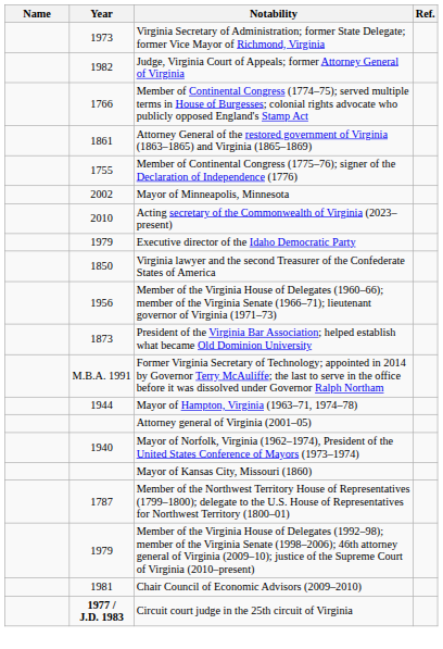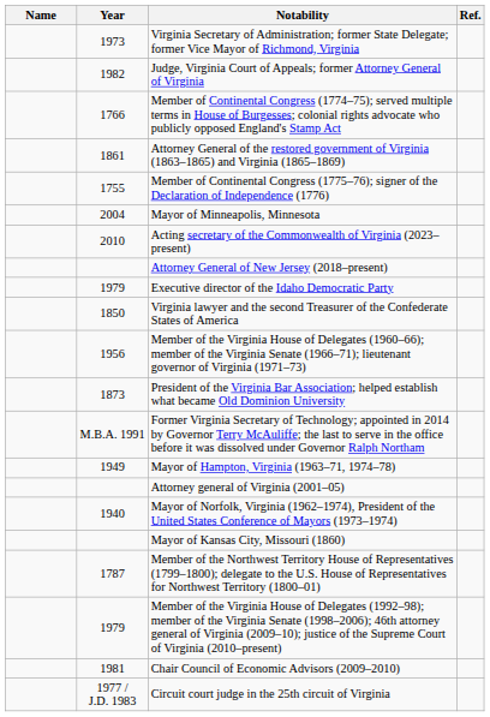 <table class="wikitable sortable" style="width:100%">
 <tr>
 <th width="15%">Name</th>
 <th width="15%">Year</th>
 <th width="65%" class="unsortable">Notability</th>
 <th width="5%" class="unsortable">Ref.</th>
 </tr>
 <tr>
 <td></td>
 <td align="center">1973</td>
 <td>Virginia Secretary of Administration; former State Delegate; former Vice Mayor of <a href='#'>Richmond, Virginia</a></td>
 <td align="center"></td>
 </tr>
 <tr>
 <td></td>
 <td align="center">1982</td>
 <td>Judge, Virginia Court of Appeals; former <a href='#'>Attorney General of Virginia</a></td>
 <td align="center"></td>
 </tr>
 <tr>
 <td></td>
 <td align="center">1766</td>
 <td>Member of <a href='#'>Continental Congress</a> (1774–75); served multiple terms in <a href='#'>House of Burgesses</a>; colonial rights advocate who publicly opposed England's <a href='#'>Stamp Act</a></td>
 <td align="center"></td>
 </tr>
 <tr>
 <td></td>
 <td align="center">1861</td>
 <td>Attorney General of the <a href='#'>restored government of Virginia</a> (1863–1865) and Virginia (1865–1869)</td>
 <td align="center"></td>
 </tr>
 <tr>
 <td></td>
 <td align="center">1755</td>
 <td>Member of Continental Congress (1775–76); signer of the <a href='#'>Declaration of Independence</a> (1776)</td>
 <td align="center"></td>
 </tr>
 <tr>
 <td></td>
-<td align="center">2002</td>
+<td align="center">2004</td>
 <td>Mayor of Minneapolis, Minnesota</td>
 <td align="center"></td>
 </tr>
 <tr>
 <td></td>
 <td align="center">2010</td>
 <td>Acting <a href='#'>secretary of the Commonwealth of Virginia</a> (2023–present)</td>
+<td align="center"></td>
+</tr>
+<tr>
+<td></td>
+<td align="center"></td>
+<td><a href='#'>Attorney General of New Jersey</a> (2018–present)</td>
 <td align="center"></td>
 </tr>
 <tr>
 <td></td>
 <td align="center">1979</td>
 <td>Executive director of the <a href='#'>Idaho Democratic Party</a></td>
 <td align="center"></td>
 </tr>
 <tr>
 <td></td>
 <td align="center">1850</td>
 <td>Virginia lawyer and the second Treasurer of the Confederate States of America</td>
 <td align="center"></td>
 </tr>
 <tr>
 <td></td>
 <td align="center">1956</td>
 <td>Member of the Virginia House of Delegates (1960–66); member of the Virginia Senate (1966–71); lieutenant governor of Virginia (1971–73)</td>
 <td align="center"></td>
 </tr>
 <tr>
 <td></td>
 <td align="center">1873</td>
 <td>President of the <a href='#'>Virginia Bar Association</a>; helped establish what became <a href='#'>Old Dominion University</a></td>
 <td align="center"></td>
 </tr>
 <tr>
 <td></td>
 <td align="center">M.B.A. 1991</td>
 <td>Former Virginia Secretary of Technology; appointed in 2014 by Governor <a href='#'>Terry McAuliffe</a>; the last to serve in the office before it was dissolved under Governor <a href='#'>Ralph Northam</a></td>
 <td align="center"></td>
 </tr>
 <tr>
 <td></td>
-<td align="center">1944</td>
+<td align="center">1949</td>
 <td>Mayor of <a href='#'>Hampton, Virginia</a> (1963–71, 1974–78)</td>
 <td align="center"></td>
 </tr>
 <tr>
 <td></td>
 <td align="center"></td>
 <td>Attorney general of Virginia (2001–05)</td>
 <td align="center"></td>
 </tr>
 <tr>
 <td></td>
 <td align="center">1940</td>
 <td>Mayor of Norfolk, Virginia (1962–1974), President of the <a href='#'>United States Conference of Mayors</a> (1973–1974)</td>
 <td align = "center"></td>
 </tr>
 <tr>
 <td></td>
 <td align="center"></td>
 <td>Mayor of Kansas City, Missouri (1860)</td>
 <td align = "center"></td>
 </tr>
 <tr>
 <td></td>
 <td align="center">1787</td>
 <td>Member of the Northwest Territory House of Representatives (1799–1800); delegate to the U.S. House of Representatives for Northwest Territory (1800–01)</td>
 <td align="center"></td>
 </tr>
 <tr>
 <td></td>
 <td align="center">1979</td>
 <td>Member of the Virginia House of Delegates (1992–98); member of the Virginia Senate (1998–2006); 46th attorney general of Virginia (2009–10); justice of the Supreme Court of Virginia (2010–present)</td>
 <td align="center"></td>
 </tr>
 <tr>
 <td></td>
 <td align="center">1981</td>
 <td>Chair Council of Economic Advisors (2009–2010)</td>
 <td align="center"></td>
 </tr>
 <tr>
 <td></td>
-<td align="center"><strong>1977 /<br>J.D. 1983</strong></td>
+<td align="center">1977 /<br>J.D. 1983</td>
 <td>Circuit court judge in the 25th circuit of Virginia</td>
 <td align="center"></td>
 </tr>
 </table>
